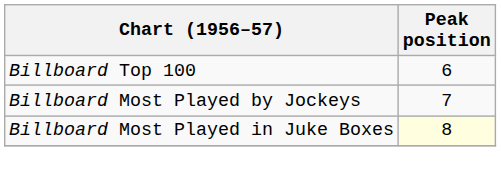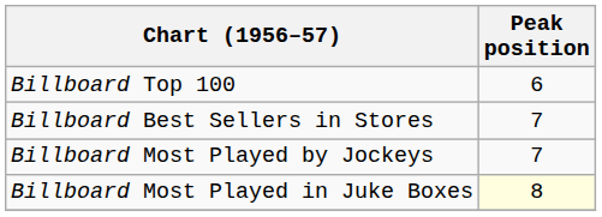 <table class="wikitable">
 <tr>
 <th>Chart (1956–57)</th>
 <th>Peak<br>position</th>
 </tr>
 <tr>
 <td><em>Billboard</em> Top 100 </td>
 <td align="center">6</td>
+</tr>
+<tr>
+<td><em>Billboard</em> Best Sellers in Stores</td>
+<td align="center">7</td>
 </tr>
 <tr>
 <td><em>Billboard</em> Most Played by Jockeys</td>
 <td align="center">7</td>
 </tr>
 <tr>
 <td><em>Billboard</em> Most Played in Juke Boxes</td>
 <td align="center" style="background: lightyellow;">8</td>
 </tr>
 <tr>
 </tr>
 </table>
